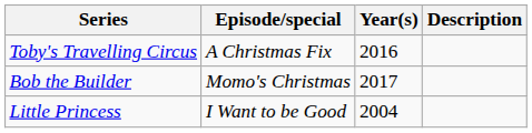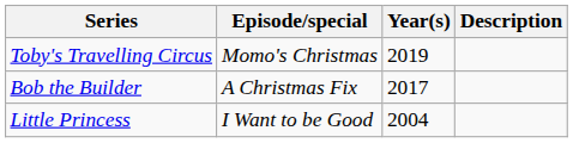 <table class="wikitable sortable">
 <tr>
 <th>Series</th>
 <th>Episode/special</th>
 <th>Year(s)</th>
 <th>Description</th>
 </tr>
 <tr>
 <td><em><a href='#'>Toby's Travelling Circus</a></em></td>
-<td><em>A Christmas Fix</em></td>
-<td>2016</td>
+<td><em>Momo's Christmas</em></td>
+<td>2019</td>
 <td></td>
 </tr>
 <tr>
 <td><em><a href='#'>Bob the Builder</a></em></td>
-<td><em>Momo's Christmas</em></td>
+<td><em>A Christmas Fix</em></td>
 <td>2017</td>
 <td></td>
 </tr>
 <tr>
 <td><em><a href='#'>Little Princess</a></em></td>
 <td><em>I Want to be Good</em></td>
 <td>2004</td>
 <td></td>
 </tr>
 </table>
